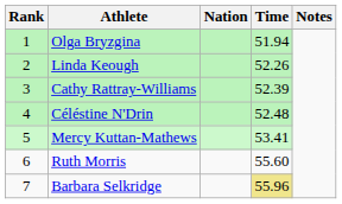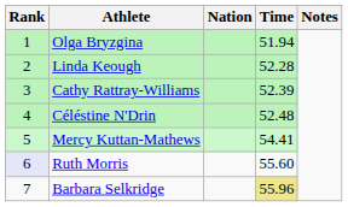 <table class="wikitable sortable" style="text-align:center">
 <tr>
 <th>Rank</th>
 <th>Athlete</th>
 <th>Nation</th>
 <th>Time</th>
 <th>Notes</th>
 </tr>
 <tr style="background:#bbf3bb;">
 <td>1</td>
 <td align=left><a href='#'>Olga Bryzgina</a></td>
 <td align=left></td>
 <td>51.94</td>
 </tr>
 <tr style="background:#bbf3bb;">
 <td>2</td>
 <td align=left><a href='#'>Linda Keough</a></td>
 <td align=left></td>
-<td>52.26</td>
+<td>52.28</td>
 </tr>
 <tr style="background:#bbf3bb;">
 <td>3</td>
 <td align=left><a href='#'>Cathy Rattray-Williams</a></td>
 <td align=left></td>
 <td>52.39</td>
 </tr>
 <tr style="background:#bbf3bb;">
 <td>4</td>
 <td align=left><a href='#'>Céléstine N'Drin</a></td>
 <td align=left></td>
 <td>52.48</td>
 </tr>
 <tr style="background:#ccf9cc;">
 <td>5</td>
 <td align=left><a href='#'>Mercy Kuttan-Mathews</a></td>
 <td align=left></td>
-<td>53.41</td>
+<td>54.41</td>
 </tr>
 <tr>
-<td>6</td>
+<td style="background: lavender;">6</td>
 <td align=left><a href='#'>Ruth Morris</a></td>
 <td align=left></td>
 <td>55.60</td>
 </tr>
 <tr>
 <td>7</td>
 <td align=left><a href='#'>Barbara Selkridge</a></td>
 <td align=left></td>
 <td style="background: khaki;">55.96</td>
 </tr>
 </table>
